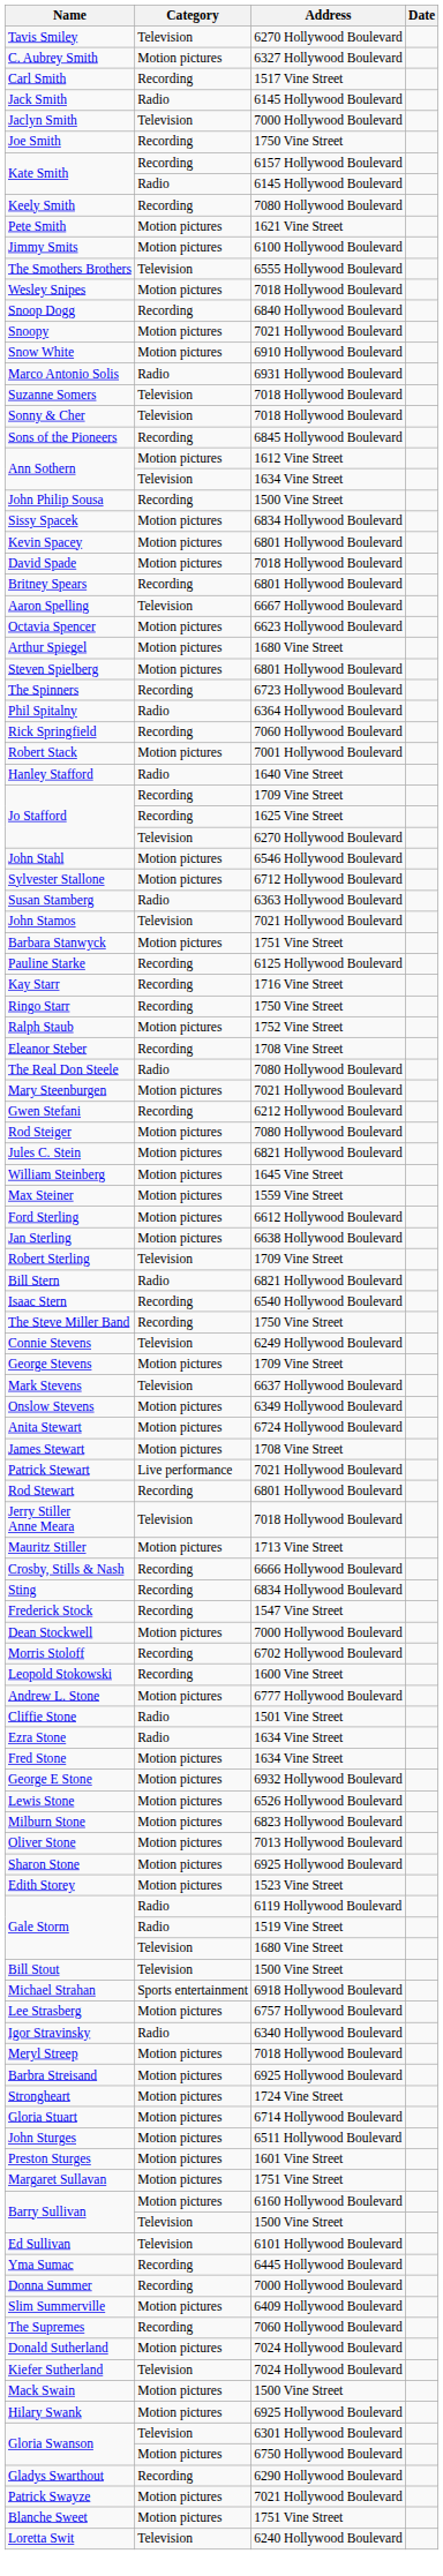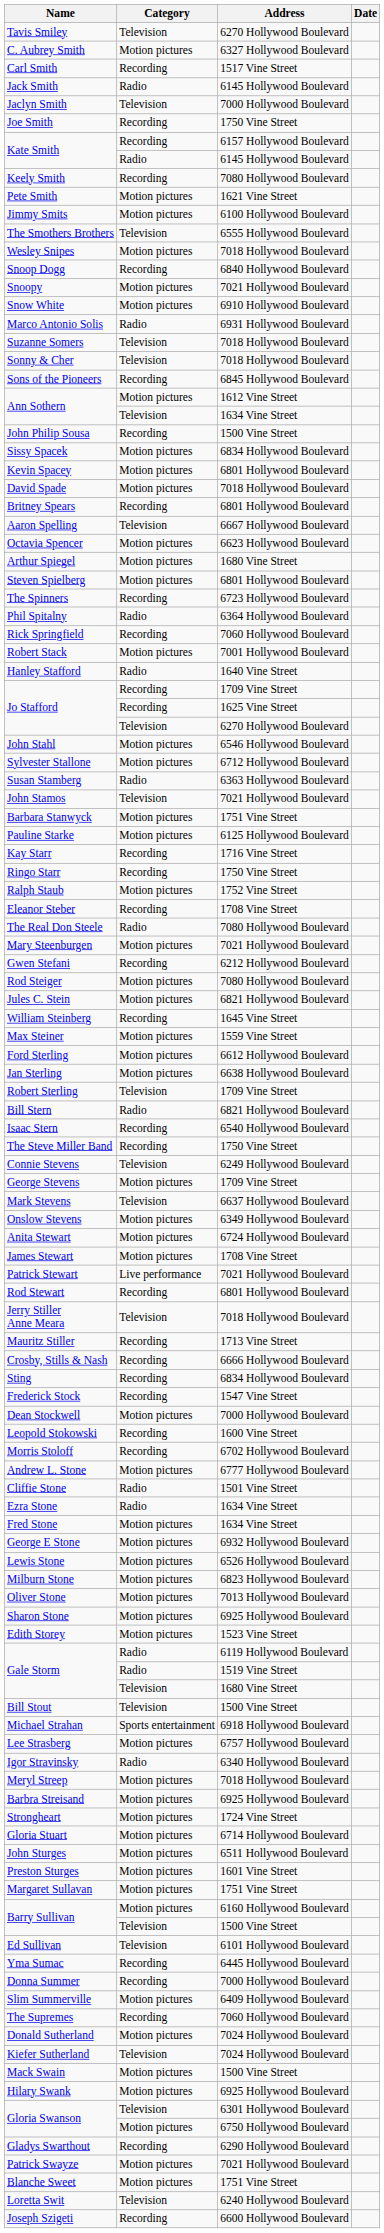 <table class="wikitable sortable" style="font-size: 100%;">
 <tr>
 <th>Name</th>
 <th>Category</th>
 <th>Address</th>
 <th>Date</th>
 </tr>
 <tr>
 <td><a href='#'>Tavis Smiley</a></td>
 <td>Television</td>
 <td>6270 Hollywood Boulevard</td>
 <td></td>
 </tr>
 <tr>
 <td><a href='#'>C. Aubrey Smith</a></td>
 <td>Motion pictures</td>
 <td>6327 Hollywood Boulevard</td>
 <td></td>
 </tr>
 <tr>
 <td><a href='#'>Carl Smith</a></td>
 <td>Recording</td>
 <td>1517 Vine Street</td>
 <td></td>
 </tr>
 <tr>
 <td><a href='#'>Jack Smith</a></td>
 <td>Radio</td>
 <td>6145 Hollywood Boulevard</td>
 <td></td>
 </tr>
 <tr>
 <td><a href='#'>Jaclyn Smith</a></td>
 <td>Television</td>
 <td>7000 Hollywood Boulevard</td>
 <td></td>
 </tr>
 <tr>
 <td><a href='#'>Joe Smith</a></td>
 <td>Recording</td>
 <td>1750 Vine Street</td>
 <td></td>
 </tr>
 <tr>
 <td rowspan="2"><a href='#'>Kate Smith</a></td>
 <td>Recording</td>
 <td>6157 Hollywood Boulevard</td>
 <td></td>
 </tr>
 <tr>
 <td>Radio</td>
 <td>6145 Hollywood Boulevard</td>
 <td></td>
 </tr>
 <tr>
 <td><a href='#'>Keely Smith</a></td>
 <td>Recording</td>
 <td>7080 Hollywood Boulevard</td>
 <td></td>
 </tr>
 <tr>
 <td><a href='#'>Pete Smith</a></td>
 <td>Motion pictures</td>
 <td>1621 Vine Street</td>
 <td></td>
 </tr>
 <tr>
 <td><a href='#'>Jimmy Smits</a></td>
 <td>Motion pictures</td>
 <td>6100 Hollywood Boulevard</td>
 <td></td>
 </tr>
 <tr>
 <td><a href='#'>The Smothers Brothers</a></td>
 <td>Television</td>
 <td>6555 Hollywood Boulevard</td>
 <td></td>
 </tr>
 <tr>
 <td><a href='#'>Wesley Snipes</a></td>
 <td>Motion pictures</td>
 <td>7018 Hollywood Boulevard</td>
 <td></td>
 </tr>
 <tr>
 <td><a href='#'>Snoop Dogg</a></td>
 <td>Recording</td>
 <td>6840 Hollywood Boulevard</td>
 <td></td>
 </tr>
 <tr>
 <td><a href='#'>Snoopy</a></td>
 <td>Motion pictures</td>
 <td>7021 Hollywood Boulevard</td>
 <td></td>
 </tr>
 <tr>
 <td><a href='#'>Snow White</a></td>
 <td>Motion pictures</td>
 <td>6910 Hollywood Boulevard</td>
 <td></td>
 </tr>
 <tr>
 <td><a href='#'>Marco Antonio Solis</a></td>
 <td>Radio</td>
 <td>6931 Hollywood Boulevard</td>
 <td></td>
 </tr>
 <tr>
 <td><a href='#'>Suzanne Somers</a></td>
 <td>Television</td>
 <td>7018 Hollywood Boulevard</td>
 <td></td>
 </tr>
 <tr>
 <td><a href='#'>Sonny & Cher</a></td>
 <td>Television</td>
 <td>7018 Hollywood Boulevard</td>
 <td></td>
 </tr>
 <tr>
 <td><a href='#'>Sons of the Pioneers</a></td>
 <td>Recording</td>
 <td>6845 Hollywood Boulevard</td>
 <td></td>
 </tr>
 <tr>
 <td rowspan="2"><a href='#'>Ann Sothern</a></td>
 <td>Motion pictures</td>
 <td>1612 Vine Street</td>
 <td></td>
 </tr>
 <tr>
 <td>Television</td>
 <td>1634 Vine Street</td>
 <td></td>
 </tr>
 <tr>
 <td><a href='#'>John Philip Sousa</a></td>
 <td>Recording</td>
 <td>1500 Vine Street</td>
 <td></td>
 </tr>
 <tr>
 <td><a href='#'>Sissy Spacek</a></td>
 <td>Motion pictures</td>
 <td>6834 Hollywood Boulevard</td>
 <td></td>
 </tr>
 <tr>
 <td><a href='#'>Kevin Spacey</a></td>
 <td>Motion pictures</td>
 <td>6801 Hollywood Boulevard</td>
 <td></td>
 </tr>
 <tr>
 <td><a href='#'>David Spade</a></td>
 <td>Motion pictures</td>
 <td>7018 Hollywood Boulevard</td>
 <td></td>
 </tr>
 <tr>
 <td><a href='#'>Britney Spears</a></td>
 <td>Recording</td>
 <td>6801 Hollywood Boulevard</td>
 <td></td>
 </tr>
 <tr>
 <td><a href='#'>Aaron Spelling</a></td>
 <td>Television</td>
 <td>6667 Hollywood Boulevard</td>
 <td></td>
 </tr>
 <tr>
 <td><a href='#'>Octavia Spencer</a></td>
 <td>Motion pictures</td>
 <td>6623 Hollywood Boulevard</td>
 <td></td>
 </tr>
 <tr>
 <td><a href='#'>Arthur Spiegel</a></td>
 <td>Motion pictures</td>
 <td>1680 Vine Street</td>
 <td></td>
 </tr>
 <tr>
 <td><a href='#'>Steven Spielberg</a></td>
 <td>Motion pictures</td>
 <td>6801 Hollywood Boulevard</td>
 <td></td>
 </tr>
 <tr>
 <td><a href='#'>The Spinners</a></td>
 <td>Recording</td>
 <td>6723 Hollywood Boulevard</td>
 <td></td>
 </tr>
 <tr>
 <td><a href='#'>Phil Spitalny</a></td>
 <td>Radio</td>
 <td>6364 Hollywood Boulevard</td>
 <td></td>
 </tr>
 <tr>
 <td><a href='#'>Rick Springfield</a></td>
 <td>Recording</td>
 <td>7060 Hollywood Boulevard</td>
 <td></td>
 </tr>
 <tr>
 <td><a href='#'>Robert Stack</a></td>
 <td>Motion pictures</td>
 <td>7001 Hollywood Boulevard</td>
 <td></td>
 </tr>
 <tr>
 <td><a href='#'>Hanley Stafford</a></td>
 <td>Radio</td>
 <td>1640 Vine Street</td>
 <td></td>
 </tr>
 <tr>
 <td rowspan="3"><a href='#'>Jo Stafford</a></td>
 <td>Recording</td>
 <td>1709 Vine Street</td>
 <td></td>
 </tr>
 <tr>
 <td>Recording</td>
 <td>1625 Vine Street</td>
 <td></td>
 </tr>
 <tr>
 <td>Television</td>
 <td>6270 Hollywood Boulevard</td>
 <td></td>
 </tr>
 <tr>
 <td><a href='#'>John Stahl</a></td>
 <td>Motion pictures</td>
 <td>6546 Hollywood Boulevard</td>
 <td></td>
 </tr>
 <tr>
 <td><a href='#'>Sylvester Stallone</a></td>
 <td>Motion pictures</td>
 <td>6712 Hollywood Boulevard</td>
 <td></td>
 </tr>
 <tr>
 <td><a href='#'>Susan Stamberg</a></td>
 <td>Radio</td>
 <td>6363 Hollywood Boulevard</td>
 <td></td>
 </tr>
 <tr>
 <td><a href='#'>John Stamos</a></td>
 <td>Television</td>
 <td>7021 Hollywood Boulevard</td>
 <td></td>
 </tr>
 <tr>
 <td><a href='#'>Barbara Stanwyck</a></td>
 <td>Motion pictures</td>
 <td>1751 Vine Street</td>
 <td></td>
 </tr>
 <tr>
 <td><a href='#'>Pauline Starke</a></td>
-<td>Recording</td>
+<td>Motion pictures</td>
 <td>6125 Hollywood Boulevard</td>
 <td></td>
 </tr>
 <tr>
 <td><a href='#'>Kay Starr</a></td>
 <td>Recording</td>
 <td>1716 Vine Street</td>
 <td></td>
 </tr>
 <tr>
 <td><a href='#'>Ringo Starr</a></td>
 <td>Recording</td>
 <td>1750 Vine Street</td>
 <td></td>
 </tr>
 <tr>
 <td><a href='#'>Ralph Staub</a></td>
 <td>Motion pictures</td>
 <td>1752 Vine Street</td>
 <td></td>
 </tr>
 <tr>
 <td><a href='#'>Eleanor Steber</a></td>
 <td>Recording</td>
 <td>1708 Vine Street</td>
 <td></td>
 </tr>
 <tr>
 <td><a href='#'>The Real Don Steele</a></td>
 <td>Radio</td>
 <td>7080 Hollywood Boulevard</td>
 <td></td>
 </tr>
 <tr>
 <td><a href='#'>Mary Steenburgen</a></td>
 <td>Motion pictures</td>
 <td>7021 Hollywood Boulevard</td>
 <td></td>
 </tr>
 <tr>
 <td><a href='#'>Gwen Stefani</a></td>
 <td>Recording</td>
 <td>6212 Hollywood Boulevard</td>
 <td></td>
 </tr>
 <tr>
 <td><a href='#'>Rod Steiger</a></td>
 <td>Motion pictures</td>
 <td>7080 Hollywood Boulevard</td>
 <td></td>
 </tr>
 <tr>
 <td><a href='#'>Jules C. Stein</a></td>
 <td>Motion pictures</td>
 <td>6821 Hollywood Boulevard</td>
 <td></td>
 </tr>
 <tr>
 <td><a href='#'>William Steinberg</a></td>
-<td>Motion pictures</td>
+<td>Recording</td>
 <td>1645 Vine Street</td>
 <td></td>
 </tr>
 <tr>
 <td><a href='#'>Max Steiner</a></td>
 <td>Motion pictures</td>
 <td>1559 Vine Street</td>
 <td></td>
 </tr>
 <tr>
 <td><a href='#'>Ford Sterling</a></td>
 <td>Motion pictures</td>
 <td>6612 Hollywood Boulevard</td>
 <td></td>
 </tr>
 <tr>
 <td><a href='#'>Jan Sterling</a></td>
 <td>Motion pictures</td>
 <td>6638 Hollywood Boulevard</td>
 <td></td>
 </tr>
 <tr>
 <td><a href='#'>Robert Sterling</a></td>
 <td>Television</td>
 <td>1709 Vine Street</td>
 <td></td>
 </tr>
 <tr>
 <td><a href='#'>Bill Stern</a></td>
 <td>Radio</td>
 <td>6821 Hollywood Boulevard</td>
 <td></td>
 </tr>
 <tr>
 <td><a href='#'>Isaac Stern</a></td>
 <td>Recording</td>
 <td>6540 Hollywood Boulevard</td>
 <td></td>
 </tr>
 <tr>
 <td><a href='#'>The Steve Miller Band</a></td>
 <td>Recording</td>
 <td>1750 Vine Street</td>
 <td></td>
 </tr>
 <tr>
 <td><a href='#'>Connie Stevens</a></td>
 <td>Television</td>
 <td>6249 Hollywood Boulevard</td>
 <td></td>
 </tr>
 <tr>
 <td><a href='#'>George Stevens</a></td>
 <td>Motion pictures</td>
 <td>1709 Vine Street</td>
 <td></td>
 </tr>
 <tr>
 <td><a href='#'>Mark Stevens</a></td>
 <td>Television</td>
 <td>6637 Hollywood Boulevard</td>
 <td></td>
 </tr>
 <tr>
 <td><a href='#'>Onslow Stevens</a></td>
 <td>Motion pictures</td>
 <td>6349 Hollywood Boulevard</td>
 <td></td>
 </tr>
 <tr>
 <td><a href='#'>Anita Stewart</a></td>
 <td>Motion pictures</td>
 <td>6724 Hollywood Boulevard</td>
 <td></td>
 </tr>
 <tr>
 <td><a href='#'>James Stewart</a></td>
 <td>Motion pictures</td>
 <td>1708 Vine Street</td>
 <td></td>
 </tr>
 <tr>
 <td><a href='#'>Patrick Stewart</a></td>
 <td>Live performance</td>
 <td>7021 Hollywood Boulevard</td>
 <td></td>
 </tr>
 <tr>
 <td><a href='#'>Rod Stewart</a></td>
 <td>Recording</td>
 <td>6801 Hollywood Boulevard</td>
 <td></td>
 </tr>
 <tr>
 <td><a href='#'>Jerry Stiller</a><br><a href='#'>Anne Meara</a></td>
 <td>Television</td>
 <td>7018 Hollywood Boulevard</td>
 <td></td>
 </tr>
 <tr>
 <td><a href='#'>Mauritz Stiller</a></td>
-<td>Motion pictures</td>
+<td>Recording</td>
 <td>1713 Vine Street</td>
 <td></td>
 </tr>
 <tr>
 <td><a href='#'>Crosby, Stills & Nash</a></td>
 <td>Recording</td>
 <td>6666 Hollywood Boulevard</td>
 <td></td>
 </tr>
 <tr>
 <td><a href='#'>Sting</a></td>
 <td>Recording</td>
 <td>6834 Hollywood Boulevard</td>
 <td></td>
 </tr>
 <tr>
 <td><a href='#'>Frederick Stock</a></td>
 <td>Recording</td>
 <td>1547 Vine Street</td>
 <td></td>
 </tr>
 <tr>
 <td><a href='#'>Dean Stockwell</a></td>
 <td>Motion pictures</td>
 <td>7000 Hollywood Boulevard</td>
 <td></td>
 </tr>
 <tr>
+<td><a href='#'>Leopold Stokowski</a></td>
+<td>Recording</td>
+<td>1600 Vine Street</td>
+<td></td>
+</tr>
+<tr>
 <td><a href='#'>Morris Stoloff</a></td>
 <td>Recording</td>
 <td>6702 Hollywood Boulevard</td>
-<td></td>
-</tr>
-<tr>
-<td><a href='#'>Leopold Stokowski</a></td>
-<td>Recording</td>
-<td>1600 Vine Street</td>
 <td></td>
 </tr>
 <tr>
 <td><a href='#'>Andrew L. Stone</a></td>
 <td>Motion pictures</td>
 <td>6777 Hollywood Boulevard</td>
 <td></td>
 </tr>
 <tr>
 <td><a href='#'>Cliffie Stone</a></td>
 <td>Radio</td>
 <td>1501 Vine Street</td>
 <td></td>
 </tr>
 <tr>
 <td><a href='#'>Ezra Stone</a></td>
 <td>Radio</td>
 <td>1634 Vine Street</td>
 <td></td>
 </tr>
 <tr>
 <td><a href='#'>Fred Stone</a></td>
 <td>Motion pictures</td>
 <td>1634 Vine Street</td>
 <td></td>
 </tr>
 <tr>
 <td><a href='#'>George E Stone</a></td>
 <td>Motion pictures</td>
 <td>6932 Hollywood Boulevard</td>
 <td></td>
 </tr>
 <tr>
 <td><a href='#'>Lewis Stone</a></td>
 <td>Motion pictures</td>
 <td>6526 Hollywood Boulevard</td>
 <td></td>
 </tr>
 <tr>
 <td><a href='#'>Milburn Stone</a></td>
 <td>Motion pictures</td>
 <td>6823 Hollywood Boulevard</td>
 <td></td>
 </tr>
 <tr>
 <td><a href='#'>Oliver Stone</a></td>
 <td>Motion pictures</td>
 <td>7013 Hollywood Boulevard</td>
 <td></td>
 </tr>
 <tr>
 <td><a href='#'>Sharon Stone</a></td>
 <td>Motion pictures</td>
 <td>6925 Hollywood Boulevard</td>
 <td></td>
 </tr>
 <tr>
 <td><a href='#'>Edith Storey</a></td>
 <td>Motion pictures</td>
 <td>1523 Vine Street</td>
 <td></td>
 </tr>
 <tr>
 <td rowspan="3"><a href='#'>Gale Storm</a></td>
 <td>Radio</td>
 <td>6119 Hollywood Boulevard</td>
 <td></td>
 </tr>
 <tr>
 <td>Radio</td>
 <td>1519 Vine Street</td>
 <td></td>
 </tr>
 <tr>
 <td>Television</td>
 <td>1680 Vine Street</td>
 <td></td>
 </tr>
 <tr>
 <td><a href='#'>Bill Stout</a></td>
 <td>Television</td>
 <td>1500 Vine Street</td>
 <td></td>
 </tr>
 <tr>
 <td><a href='#'>Michael Strahan</a></td>
 <td>Sports entertainment</td>
 <td>6918 Hollywood Boulevard</td>
 <td></td>
 </tr>
 <tr>
 <td><a href='#'>Lee Strasberg</a></td>
 <td>Motion pictures</td>
 <td>6757 Hollywood Boulevard</td>
 <td></td>
 </tr>
 <tr>
 <td><a href='#'>Igor Stravinsky</a></td>
 <td>Radio</td>
 <td>6340 Hollywood Boulevard</td>
 <td></td>
 </tr>
 <tr>
 <td><a href='#'>Meryl Streep</a></td>
 <td>Motion pictures</td>
 <td>7018 Hollywood Boulevard</td>
 <td></td>
 </tr>
 <tr>
 <td><a href='#'>Barbra Streisand</a></td>
 <td>Motion pictures</td>
 <td>6925 Hollywood Boulevard</td>
 <td></td>
 </tr>
 <tr>
 <td><a href='#'>Strongheart</a></td>
 <td>Motion pictures</td>
 <td>1724 Vine Street</td>
 <td></td>
 </tr>
 <tr>
 <td><a href='#'>Gloria Stuart</a></td>
 <td>Motion pictures</td>
 <td>6714 Hollywood Boulevard</td>
 <td></td>
 </tr>
 <tr>
 <td><a href='#'>John Sturges</a></td>
 <td>Motion pictures</td>
 <td>6511 Hollywood Boulevard</td>
 <td></td>
 </tr>
 <tr>
 <td><a href='#'>Preston Sturges</a></td>
 <td>Motion pictures</td>
 <td>1601 Vine Street</td>
 <td></td>
 </tr>
 <tr>
 <td><a href='#'>Margaret Sullavan</a></td>
 <td>Motion pictures</td>
 <td>1751 Vine Street</td>
 <td></td>
 </tr>
 <tr>
 <td rowspan="2"><a href='#'>Barry Sullivan</a></td>
 <td>Motion pictures</td>
 <td>6160 Hollywood Boulevard</td>
 <td></td>
 </tr>
 <tr>
 <td>Television</td>
 <td>1500 Vine Street</td>
 <td></td>
 </tr>
 <tr>
 <td><a href='#'>Ed Sullivan</a></td>
 <td>Television</td>
 <td>6101 Hollywood Boulevard</td>
 <td></td>
 </tr>
 <tr>
 <td><a href='#'>Yma Sumac</a></td>
 <td>Recording</td>
 <td>6445 Hollywood Boulevard</td>
 <td></td>
 </tr>
 <tr>
 <td><a href='#'>Donna Summer</a></td>
 <td>Recording</td>
 <td>7000 Hollywood Boulevard</td>
 <td></td>
 </tr>
 <tr>
 <td><a href='#'>Slim Summerville</a></td>
 <td>Motion pictures</td>
 <td>6409 Hollywood Boulevard</td>
 <td></td>
 </tr>
 <tr>
 <td><a href='#'>The Supremes</a></td>
 <td>Recording</td>
 <td>7060 Hollywood Boulevard</td>
 <td></td>
 </tr>
 <tr>
 <td><a href='#'>Donald Sutherland</a></td>
 <td>Motion pictures</td>
 <td>7024 Hollywood Boulevard</td>
 <td></td>
 </tr>
 <tr>
 <td><a href='#'>Kiefer Sutherland</a></td>
 <td>Television</td>
 <td>7024 Hollywood Boulevard</td>
 <td></td>
 </tr>
 <tr>
 <td><a href='#'>Mack Swain</a></td>
 <td>Motion pictures</td>
 <td>1500 Vine Street</td>
 <td></td>
 </tr>
 <tr>
 <td><a href='#'>Hilary Swank</a></td>
 <td>Motion pictures</td>
 <td>6925 Hollywood Boulevard</td>
 <td></td>
 </tr>
 <tr>
 <td rowspan="2"><a href='#'>Gloria Swanson</a></td>
 <td>Television</td>
 <td>6301 Hollywood Boulevard</td>
 <td></td>
 </tr>
 <tr>
 <td>Motion pictures</td>
 <td>6750 Hollywood Boulevard</td>
 <td></td>
 </tr>
 <tr>
 <td><a href='#'>Gladys Swarthout</a></td>
 <td>Recording</td>
 <td>6290 Hollywood Boulevard</td>
 <td></td>
 </tr>
 <tr>
 <td><a href='#'>Patrick Swayze</a></td>
 <td>Motion pictures</td>
 <td>7021 Hollywood Boulevard</td>
 <td></td>
 </tr>
 <tr>
 <td><a href='#'>Blanche Sweet</a></td>
 <td>Motion pictures</td>
 <td>1751 Vine Street</td>
 <td></td>
 </tr>
 <tr>
 <td><a href='#'>Loretta Swit</a></td>
 <td>Television</td>
 <td>6240 Hollywood Boulevard</td>
 <td></td>
 </tr>
+<tr>
+<td><a href='#'>Joseph Szigeti</a></td>
+<td>Recording</td>
+<td>6600 Hollywood Boulevard</td>
+<td></td>
+</tr>
 </table>
